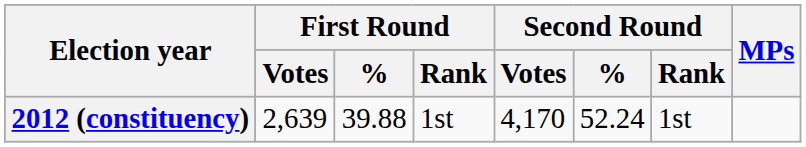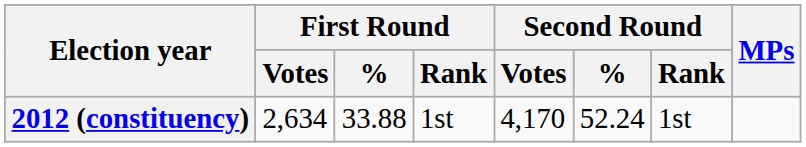 <table class="wikitable">
 <tr>
 <th rowspan="2">Election year</th>
 <th colspan="3">First Round</th>
 <th colspan="3">Second Round</th>
 <th rowspan="2"><a href='#'>MPs</a></th>
 </tr>
 <tr>
 <th>Votes</th>
 <th>%</th>
 <th>Rank</th>
 <th>Votes</th>
 <th>%</th>
 <th>Rank</th>
 </tr>
 <tr>
 <th><a href='#'>2012</a> (<a href='#'>constituency</a>)</th>
-<td>2,639</td>
-<td>39.88</td>
+<td>2,634</td>
+<td>33.88</td>
 <td>1st</td>
 <td>4,170</td>
 <td>52.24</td>
 <td>1st</td>
 <td></td>
 </tr>
 </table>
